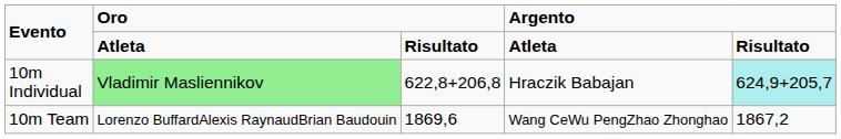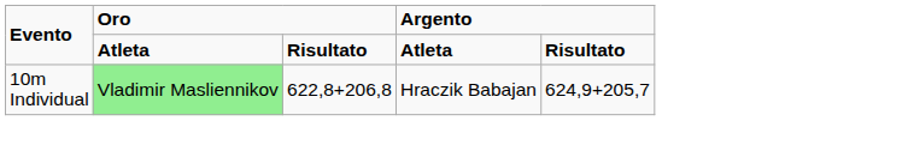 <table class="wikitable">
 <tr>
 <td rowspan="2"><strong>Evento</strong></td>
 <td colspan="2"><strong>Oro</strong></td>
 <td colspan="2"><strong>Argento</strong></td>
 </tr>
 <tr>
 <td><strong>Atleta</strong></td>
 <td><strong>Risultato</strong></td>
 <td><strong>Atleta</strong></td>
 <td><strong>Risultato</strong></td>
 </tr>
 <tr>
 <td>10m<br>Individual</td>
 <td style="background: lightgreen;"> Vladimir Masliennikov</td>
 <td>622,8+206,8</td>
 <td> Hraczik Babajan</td>
-<td style="background: paleturquoise;">624,9+205,7</td>
-</tr>
-<tr>
-<td>10m Team</td>
-<td><small>Lorenzo Buffard</small><small>Alexis Raynaud</small><small>Brian Baudouin</small></td>
-<td>1869,6</td>
-<td><small>Wang Ce</small><small>Wu Peng</small><small>Zhao Zhonghao</small></td>
-<td>1867,2</td>
+<td>624,9+205,7</td>
 </tr>
 </table>
